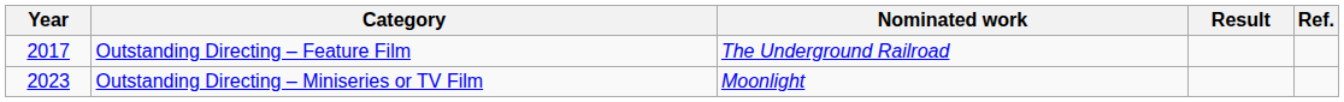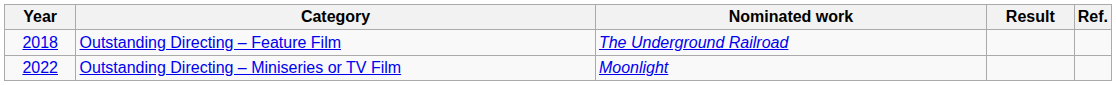 <table class=wikitable>
 <tr>
 <th scope="col" style="width:4em;">Year</th>
 <th scope="col" style="width:32em;">Category</th>
 <th scope="col" style="width:24em;">Nominated work</th>
 <th scope="col" style="width:5em;">Result</th>
 <th>Ref.</th>
 </tr>
 <tr>
-<td style="text-align:center;"><a href='#'>2017</a></td>
+<td style="text-align:center;"><a href='#'>2018</a></td>
 <td><a href='#'>Outstanding Directing – Feature Film</a></td>
 <td><em><a href='#'>The Underground Railroad</a></em></td>
 <td></td>
 <td></td>
 </tr>
 <tr>
-<td style="text-align:center;"><a href='#'>2023</a></td>
+<td style="text-align:center;"><a href='#'>2022</a></td>
 <td><a href='#'>Outstanding Directing – Miniseries or TV Film</a></td>
 <td><em><a href='#'>Moonlight</a></em></td>
 <td></td>
 <td></td>
 </tr>
 </table>
